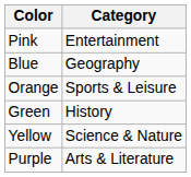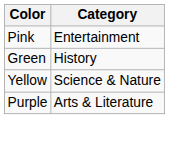 <table class="wikitable">
 <tr>
 <th>Color</th>
 <th>Category</th>
 </tr>
 <tr>
 <td>Pink</td>
 <td>Entertainment</td>
-</tr>
-<tr>
-<td>Blue</td>
-<td>Geography</td>
-</tr>
-<tr>
-<td>Orange</td>
-<td>Sports & Leisure</td>
 </tr>
 <tr>
 <td>Green</td>
 <td>History</td>
 </tr>
 <tr>
 <td>Yellow</td>
 <td>Science & Nature</td>
 </tr>
 <tr>
 <td>Purple</td>
 <td>Arts & Literature</td>
 </tr>
 </table>
